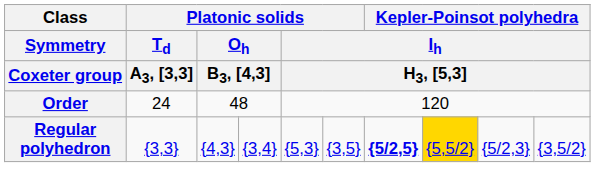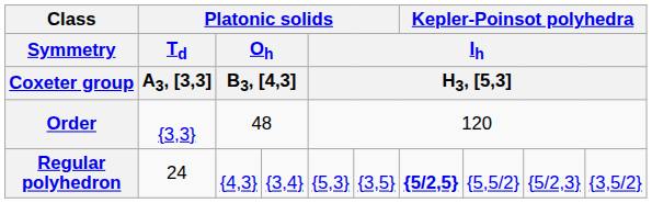 <table class=wikitable>
 <tr align=center>
 <th>Class</th>
 <th colspan=5><a href='#'>Platonic solids</a></th>
 <th colspan=4><a href='#'>Kepler-Poinsot polyhedra</a></th>
 </tr>
 <tr>
 <th><a href='#'>Symmetry</a></th>
 <th><a href='#'>T<sub>d</sub></a></th>
 <th colspan=2><a href='#'>O<sub>h</sub></a></th>
 <th colspan=6><a href='#'>I<sub>h</sub></a></th>
 </tr>
 <tr>
 <th><a href='#'>Coxeter group</a></th>
 <th>A<sub>3</sub>, [3,3]</th>
 <th colspan=2>B<sub>3</sub>, [4,3]</th>
 <th colspan=6>H<sub>3</sub>, [5,3]</th>
 </tr>
 <tr align=center>
 <th><a href='#'>Order</a></th>
-<td>24</td>
+<td><br><a href='#'>{3,3}</a></td>
 <td colspan=2>48</td>
 <td colspan=6>120</td>
 </tr>
 <tr align=center>
 <th><a href='#'>Regular<br>polyhedron</a></th>
-<td><br><a href='#'>{3,3}</a></td>
+<td>24</td>
 <td><br><a href='#'>{4,3}</a></td>
 <td><br><a href='#'>{3,4}</a></td>
 <td><br><a href='#'>{5,3}</a></td>
 <td><br><a href='#'>{3,5}</a></td>
 <td><strong><br><a href='#'>{5/2,5}</a></strong></td>
-<td style="background: gold;"><br><a href='#'>{5,5/2}</a></td>
+<td><br><a href='#'>{5,5/2}</a></td>
 <td><br><a href='#'>{5/2,3}</a></td>
 <td><br><a href='#'>{3,5/2}</a></td>
 </tr>
 </table>
